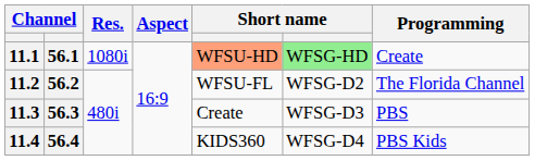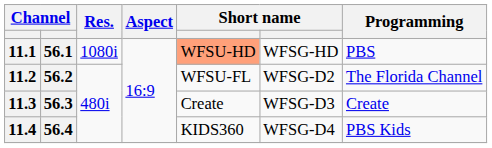 <table class="wikitable">
 <tr>
 <th scope = "col" colspan="2"><a href='#'>Channel</a></th>
 <th scope = "col" rowspan="2"><a href='#'>Res.</a></th>
 <th scope = "col" rowspan="2"><a href='#'>Aspect</a></th>
 <th scope = "col" colspan="2">Short name</th>
 <th scope = "col" rowspan="2">Programming</th>
 </tr>
 <tr>
 <th scope = "col"></th>
 <th></th>
 <th scope = "col"></th>
 <th></th>
 </tr>
 <tr>
 <th scope = "row">11.1</th>
 <th>56.1</th>
 <td><a href='#'>1080i</a></td>
 <td rowspan=4><a href='#'>16:9</a></td>
 <td style="background: lightsalmon;">WFSU-HD</td>
-<td style="background: lightgreen;">WFSG-HD</td>
-<td><a href='#'>Create</a></td>
+<td>WFSG-HD</td>
+<td><a href='#'>PBS</a></td>
 </tr>
 <tr>
 <th scope = "row">11.2</th>
 <th>56.2</th>
 <td rowspan=3><a href='#'>480i</a></td>
 <td>WFSU-FL</td>
 <td>WFSG-D2</td>
 <td><a href='#'>The Florida Channel</a></td>
 </tr>
 <tr>
 <th scope = "row">11.3</th>
 <th>56.3</th>
 <td>Create</td>
 <td>WFSG-D3</td>
-<td><a href='#'>PBS</a></td>
+<td><a href='#'>Create</a></td>
 </tr>
 <tr>
 <th scope = "row">11.4</th>
 <th>56.4</th>
 <td>KIDS360</td>
 <td>WFSG-D4</td>
 <td><a href='#'>PBS Kids</a></td>
 </tr>
 <tr>
 </tr>
 </table>
